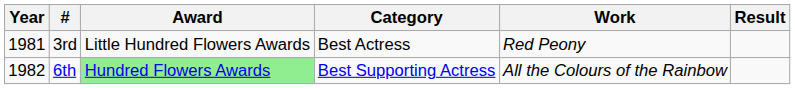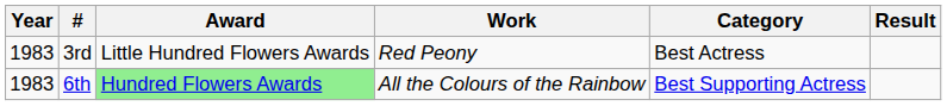 <table class="wikitable sortable">
 <tr>
 <th>Year</th>
 <th>#</th>
 <th>Award</th>
+<th>Work</th>
 <th>Category</th>
-<th>Work</th>
 <th>Result</th>
 </tr>
 <tr>
-<td>1981</td>
+<td>1983</td>
 <td>3rd</td>
 <td>Little Hundred Flowers Awards</td>
+<td><em>Red Peony</em></td>
 <td>Best Actress</td>
-<td><em>Red Peony</em></td>
 <td></td>
 </tr>
 <tr>
-<td>1982</td>
+<td>1983</td>
 <td><a href='#'>6th</a></td>
 <td style="background: lightgreen;"><a href='#'>Hundred Flowers Awards</a></td>
+<td><em>All the Colours of the Rainbow</em></td>
 <td><a href='#'>Best Supporting Actress</a></td>
-<td><em>All the Colours of the Rainbow</em></td>
 <td></td>
 </tr>
 </table>
